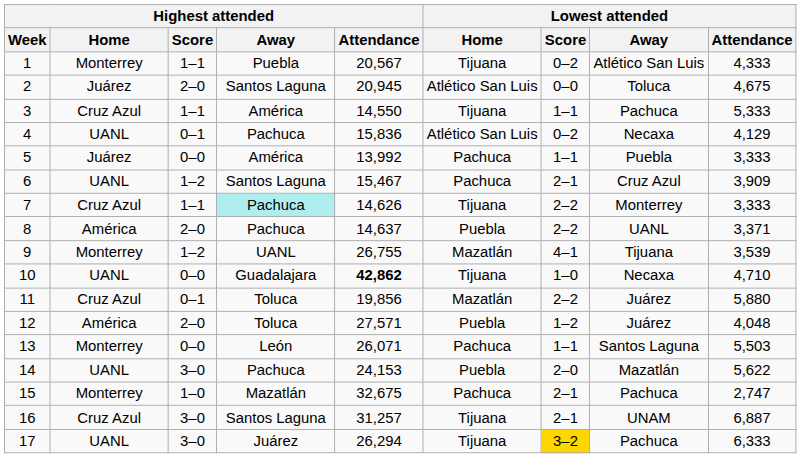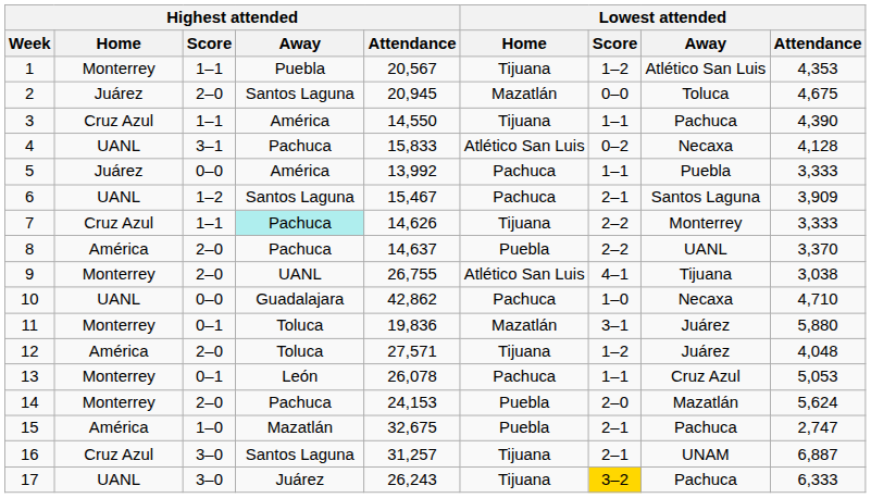 <table class="wikitable" style="text-align:center">
 <tr>
 <th colspan=5>Highest attended</th>
 <th colspan=4>Lowest attended</th>
 </tr>
 <tr>
 <th>Week</th>
 <th class="unsortable" width=120>Home</th>
 <th>Score</th>
 <th class="unsortable" width=120>Away</th>
 <th>Attendance</th>
 <th class="unsortable" width=120>Home</th>
 <th>Score</th>
 <th class="unsortable" width=120>Away</th>
 <th>Attendance</th>
 </tr>
 <tr>
 <td>1</td>
 <td>Monterrey</td>
 <td>1–1</td>
 <td>Puebla</td>
 <td>20,567</td>
 <td>Tijuana</td>
-<td>0–2</td>
+<td>1–2</td>
 <td>Atlético San Luis</td>
-<td>4,333</td>
+<td>4,353</td>
 </tr>
 <tr>
 <td>2</td>
 <td>Juárez</td>
 <td>2–0</td>
 <td>Santos Laguna</td>
 <td>20,945</td>
-<td>Atlético San Luis</td>
+<td>Mazatlán</td>
 <td>0–0</td>
 <td>Toluca</td>
 <td>4,675</td>
 </tr>
 <tr>
 <td>3</td>
 <td>Cruz Azul</td>
 <td>1–1</td>
 <td>América</td>
 <td>14,550</td>
 <td>Tijuana</td>
 <td>1–1</td>
 <td>Pachuca</td>
-<td>5,333</td>
+<td>4,390</td>
 </tr>
 <tr>
 <td>4</td>
 <td>UANL</td>
-<td>0–1</td>
+<td>3–1</td>
 <td>Pachuca</td>
-<td>15,836</td>
+<td>15,833</td>
 <td>Atlético San Luis</td>
 <td>0–2</td>
 <td>Necaxa</td>
-<td>4,129</td>
+<td>4,128</td>
 </tr>
 <tr>
 <td>5</td>
 <td>Juárez</td>
 <td>0–0</td>
 <td>América</td>
 <td>13,992</td>
 <td>Pachuca</td>
 <td>1–1</td>
 <td>Puebla</td>
 <td>3,333</td>
 </tr>
 <tr>
 <td>6</td>
 <td>UANL</td>
 <td>1–2</td>
 <td>Santos Laguna</td>
 <td>15,467</td>
 <td>Pachuca</td>
 <td>2–1</td>
-<td>Cruz Azul</td>
+<td>Santos Laguna</td>
 <td>3,909</td>
 </tr>
 <tr>
 <td>7</td>
 <td>Cruz Azul</td>
 <td>1–1</td>
 <td style="background: paleturquoise;">Pachuca</td>
 <td>14,626</td>
 <td>Tijuana</td>
 <td>2–2</td>
 <td>Monterrey</td>
 <td>3,333</td>
 </tr>
 <tr>
 <td>8</td>
 <td>América</td>
 <td>2–0</td>
 <td>Pachuca</td>
 <td>14,637</td>
 <td>Puebla</td>
 <td>2–2</td>
 <td>UANL</td>
-<td>3,371</td>
+<td>3,370</td>
 </tr>
 <tr>
 <td>9</td>
 <td>Monterrey</td>
-<td>1–2</td>
+<td>2–0</td>
 <td>UANL</td>
 <td>26,755</td>
-<td>Mazatlán</td>
+<td>Atlético San Luis</td>
 <td>4–1</td>
 <td>Tijuana</td>
-<td>3,539</td>
+<td>3,038</td>
 </tr>
 <tr>
 <td>10</td>
 <td>UANL</td>
 <td>0–0</td>
 <td>Guadalajara</td>
-<td><strong>42,862</strong></td>
-<td>Tijuana</td>
+<td>42,862</td>
+<td>Pachuca</td>
 <td>1–0</td>
 <td>Necaxa</td>
 <td>4,710</td>
 </tr>
 <tr>
 <td>11</td>
-<td>Cruz Azul</td>
+<td>Monterrey</td>
 <td>0–1</td>
 <td>Toluca</td>
-<td>19,856</td>
+<td>19,836</td>
 <td>Mazatlán</td>
-<td>2–2</td>
+<td>3–1</td>
 <td>Juárez</td>
 <td>5,880</td>
 </tr>
 <tr>
 <td>12</td>
 <td>América</td>
 <td>2–0</td>
 <td>Toluca</td>
 <td>27,571</td>
-<td>Puebla</td>
+<td>Tijuana</td>
 <td>1–2</td>
 <td>Juárez</td>
 <td>4,048</td>
 </tr>
 <tr>
 <td>13</td>
 <td>Monterrey</td>
-<td>0–0</td>
+<td>0–1</td>
 <td>León</td>
-<td>26,071</td>
+<td>26,078</td>
 <td>Pachuca</td>
 <td>1–1</td>
-<td>Santos Laguna</td>
-<td>5,503</td>
+<td>Cruz Azul</td>
+<td>5,053</td>
 </tr>
 <tr>
 <td>14</td>
-<td>UANL</td>
-<td>3–0</td>
+<td>Monterrey</td>
+<td>2–0</td>
 <td>Pachuca</td>
 <td>24,153</td>
 <td>Puebla</td>
 <td>2–0</td>
 <td>Mazatlán</td>
-<td>5,622</td>
+<td>5,624</td>
 </tr>
 <tr>
 <td>15</td>
-<td>Monterrey</td>
+<td>América</td>
 <td>1–0</td>
 <td>Mazatlán</td>
 <td>32,675</td>
-<td>Pachuca</td>
+<td>Puebla</td>
 <td>2–1</td>
 <td>Pachuca</td>
 <td>2,747</td>
 </tr>
 <tr>
 <td>16</td>
 <td>Cruz Azul</td>
 <td>3–0</td>
 <td>Santos Laguna</td>
 <td>31,257</td>
 <td>Tijuana</td>
 <td>2–1</td>
 <td>UNAM</td>
 <td>6,887</td>
 </tr>
 <tr>
 <td>17</td>
 <td>UANL</td>
 <td>3–0</td>
 <td>Juárez</td>
-<td>26,294</td>
+<td>26,243</td>
 <td>Tijuana</td>
 <td style="background: gold;">3–2</td>
 <td>Pachuca</td>
 <td>6,333</td>
 </tr>
 </table>
